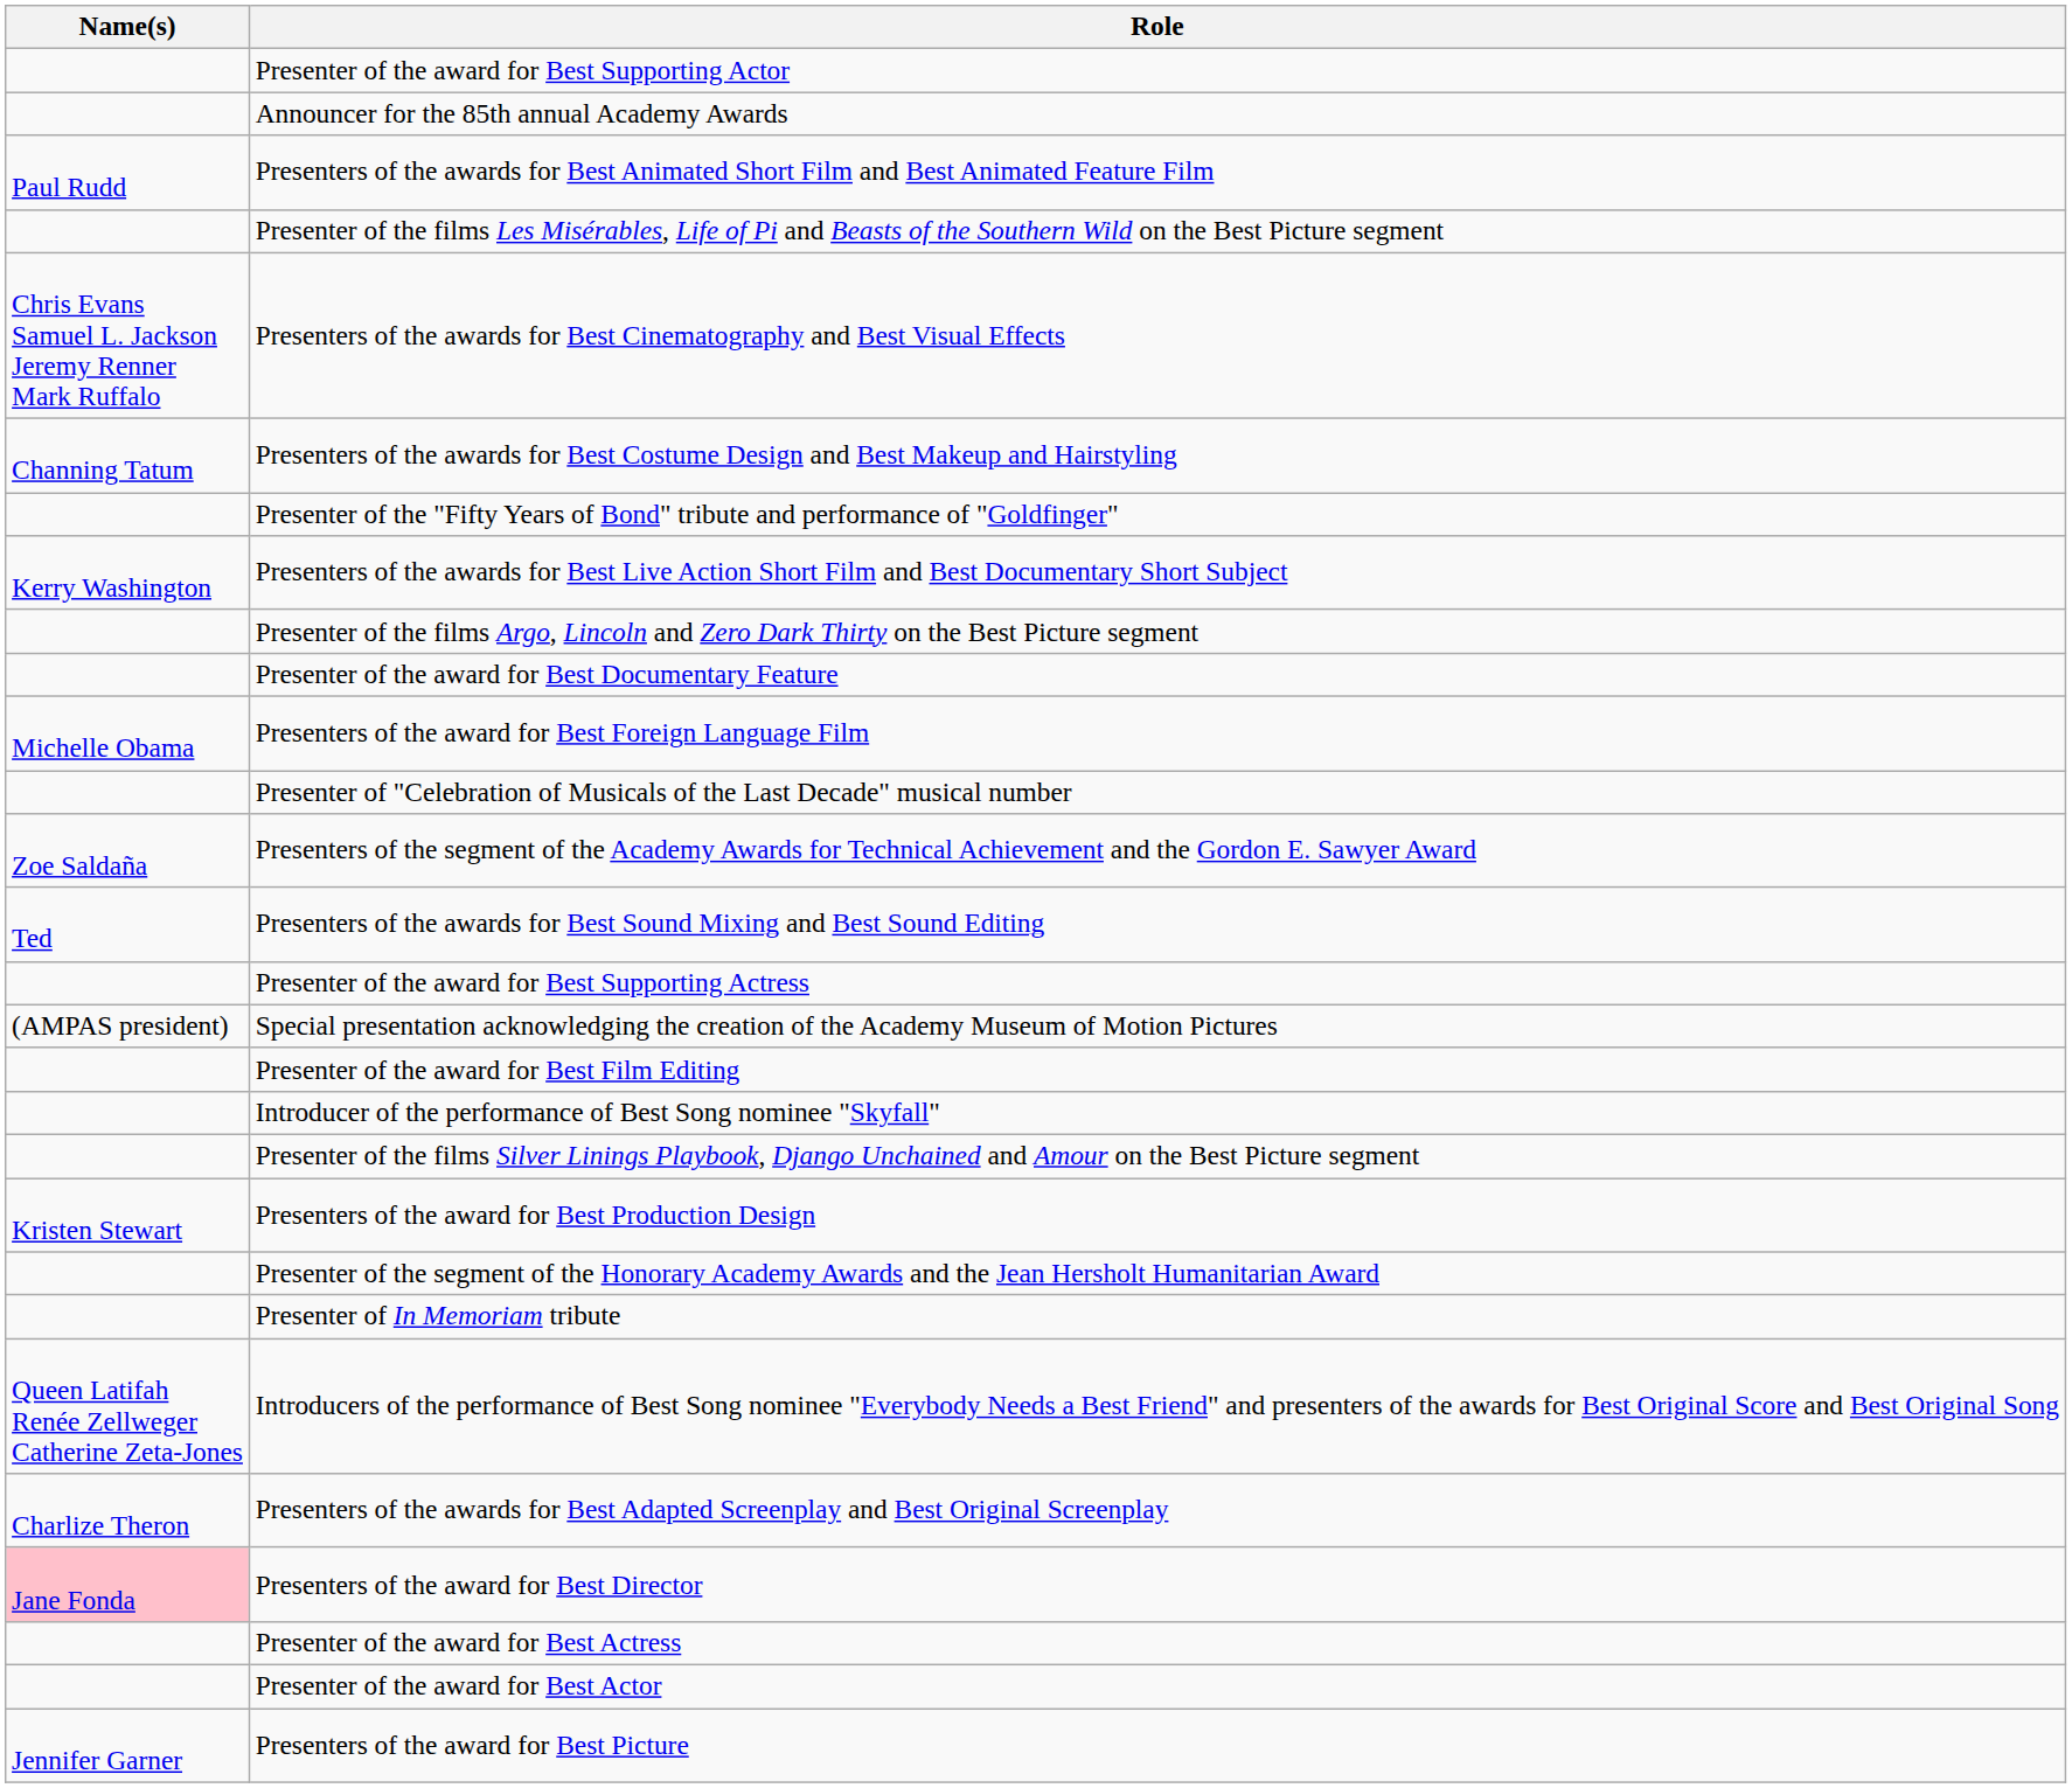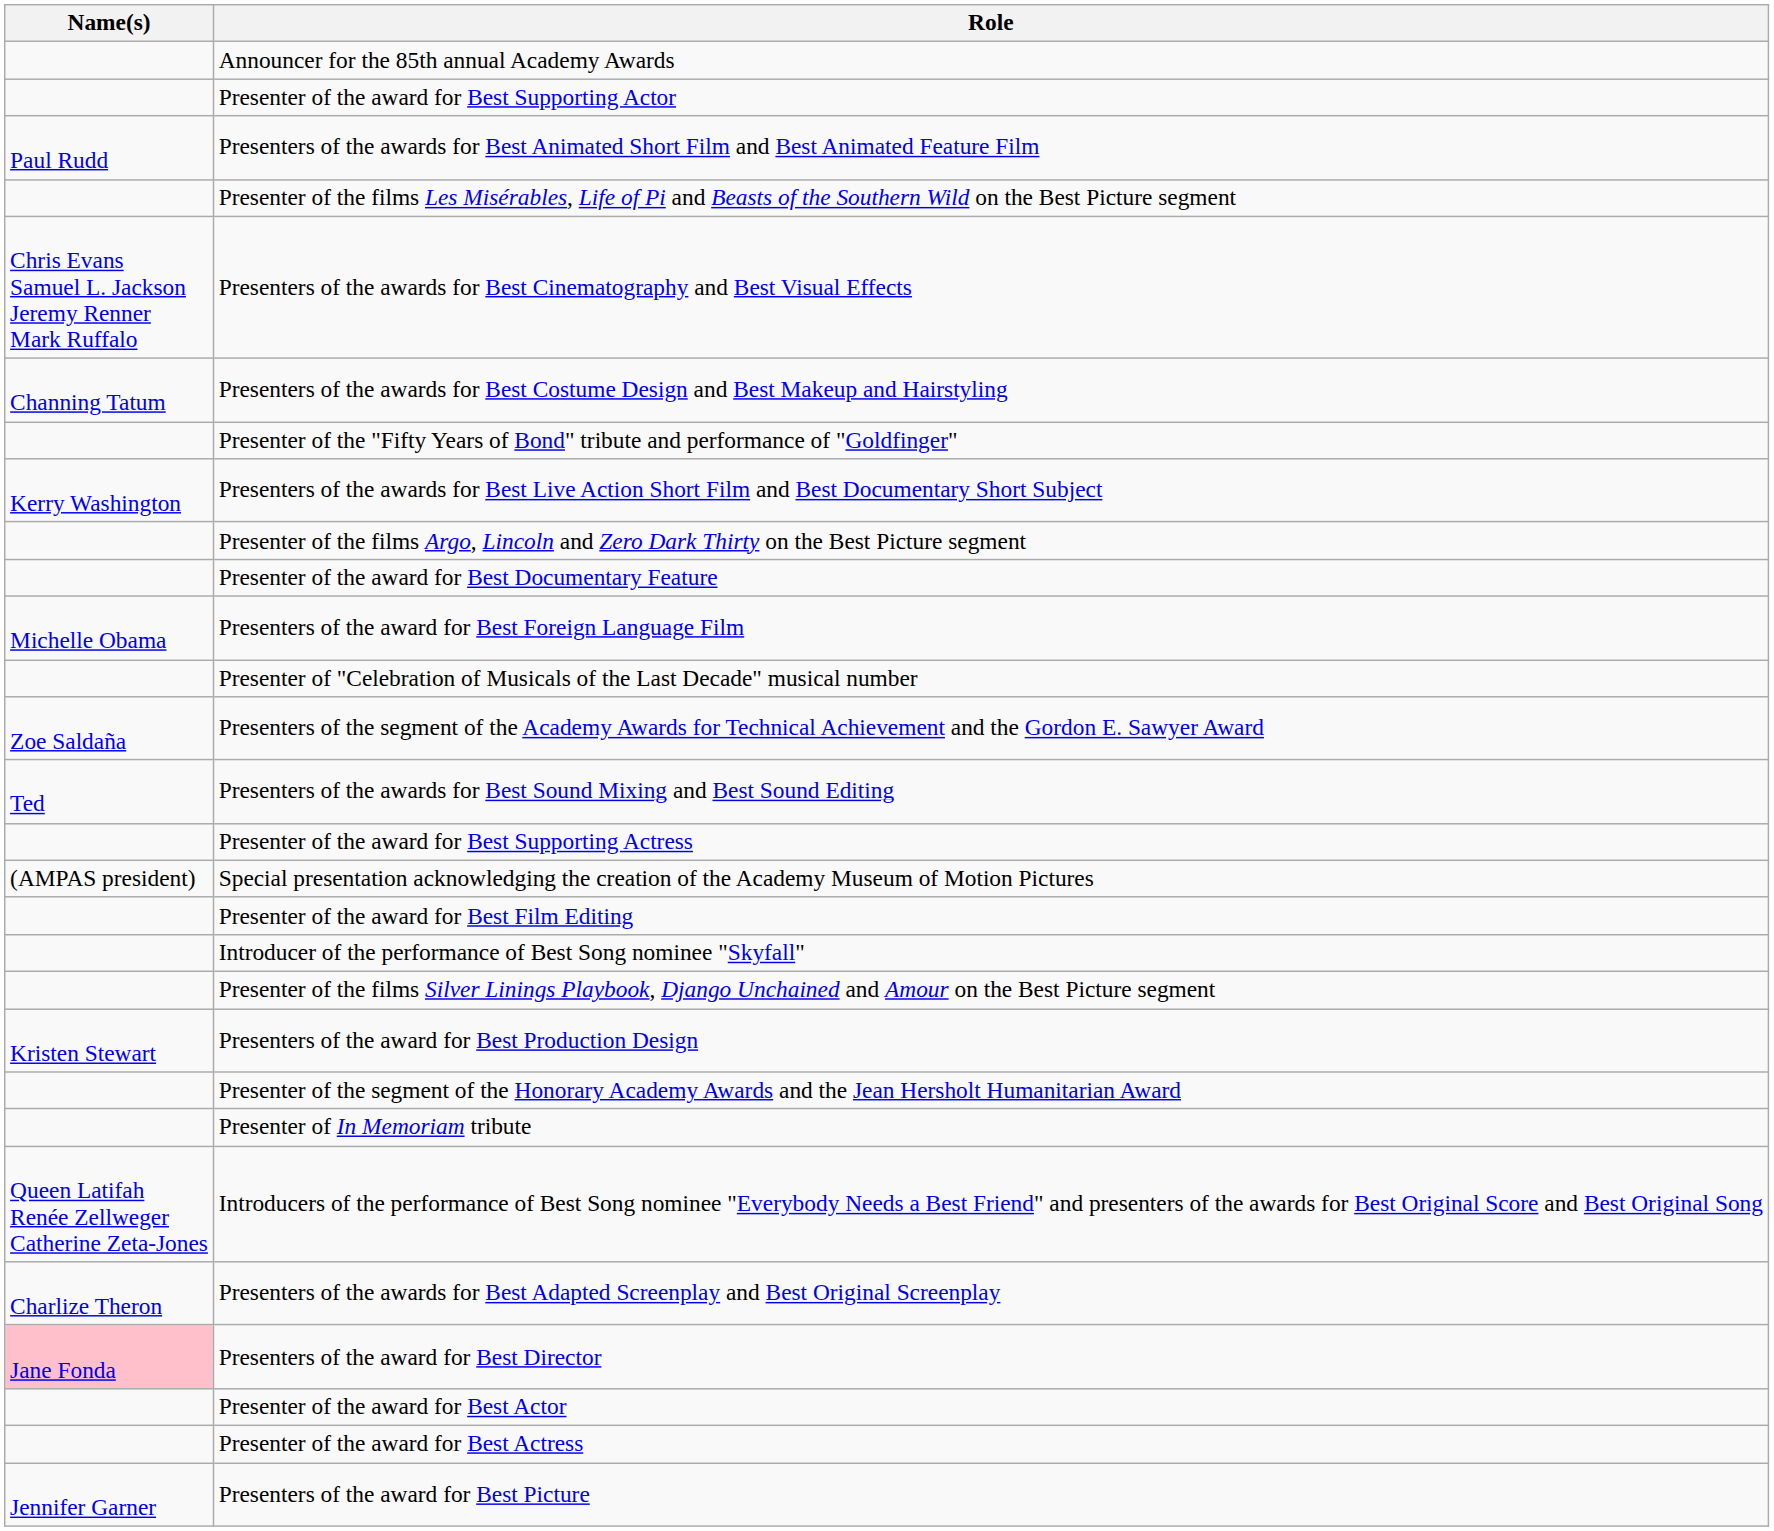 <table class="wikitable sortable">
 <tr>
 <th>Name(s)</th>
 <th>Role</th>
 </tr>
 <tr>
 <td></td>
-<td>Presenter of the award for <a href='#'>Best Supporting Actor</a></td>
+<td>Announcer for the 85th annual Academy Awards</td>
 </tr>
 <tr>
 <td></td>
-<td>Announcer for the 85th annual Academy Awards</td>
+<td>Presenter of the award for <a href='#'>Best Supporting Actor</a></td>
 </tr>
 <tr>
 <td> <br><a href='#'>Paul Rudd</a></td>
 <td>Presenters of the awards for <a href='#'>Best Animated Short Film</a> and <a href='#'>Best Animated Feature Film</a></td>
 </tr>
 <tr>
 <td></td>
 <td>Presenter of the films <em><a href='#'>Les Misérables</a></em>, <em><a href='#'>Life of Pi</a></em> and <em><a href='#'>Beasts of the Southern Wild</a></em> on the Best Picture segment</td>
 </tr>
 <tr>
 <td> <br><a href='#'>Chris Evans</a> <br><a href='#'>Samuel L. Jackson</a> <br><a href='#'>Jeremy Renner</a> <br><a href='#'>Mark Ruffalo</a></td>
 <td>Presenters of the awards for <a href='#'>Best Cinematography</a> and <a href='#'>Best Visual Effects</a></td>
 </tr>
 <tr>
 <td> <br><a href='#'>Channing Tatum</a></td>
 <td>Presenters of the awards for <a href='#'>Best Costume Design</a> and <a href='#'>Best Makeup and Hairstyling</a></td>
 </tr>
 <tr>
 <td></td>
 <td>Presenter of the "Fifty Years of <a href='#'>Bond</a>" tribute and performance of "<a href='#'>Goldfinger</a>"</td>
 </tr>
 <tr>
 <td> <br><a href='#'>Kerry Washington</a></td>
 <td>Presenters of the awards for <a href='#'>Best Live Action Short Film</a> and <a href='#'>Best Documentary Short Subject</a></td>
 </tr>
 <tr>
 <td></td>
 <td>Presenter of the films <em><a href='#'>Argo</a></em>, <em><a href='#'>Lincoln</a></em> and <em><a href='#'>Zero Dark Thirty</a></em> on the Best Picture segment</td>
 </tr>
 <tr>
 <td></td>
 <td>Presenter of the award for <a href='#'>Best Documentary Feature</a></td>
 </tr>
 <tr>
 <td> <br><a href='#'>Michelle Obama</a></td>
 <td>Presenters of the award for <a href='#'>Best Foreign Language Film</a></td>
 </tr>
 <tr>
 <td></td>
 <td>Presenter of "Celebration of Musicals of the Last Decade" musical number</td>
 </tr>
 <tr>
 <td> <br><a href='#'>Zoe Saldaña</a></td>
 <td>Presenters of the segment of the <a href='#'>Academy Awards for Technical Achievement</a> and the <a href='#'>Gordon E. Sawyer Award</a></td>
 </tr>
 <tr>
 <td> <br><a href='#'>Ted</a></td>
 <td>Presenters of the awards for <a href='#'>Best Sound Mixing</a> and <a href='#'>Best Sound Editing</a></td>
 </tr>
 <tr>
 <td></td>
 <td>Presenter of the award for <a href='#'>Best Supporting Actress</a></td>
 </tr>
 <tr>
 <td> (AMPAS president)</td>
 <td>Special presentation acknowledging the creation of the Academy Museum of Motion Pictures</td>
 </tr>
 <tr>
 <td></td>
 <td>Presenter of the award for <a href='#'>Best Film Editing</a></td>
 </tr>
 <tr>
 <td></td>
 <td>Introducer of the performance of Best Song nominee "<a href='#'>Skyfall</a>"</td>
 </tr>
 <tr>
 <td></td>
 <td>Presenter of the films <em><a href='#'>Silver Linings Playbook</a></em>, <em><a href='#'>Django Unchained</a></em> and <em><a href='#'>Amour</a></em> on the Best Picture segment</td>
 </tr>
 <tr>
 <td> <br><a href='#'>Kristen Stewart</a></td>
 <td>Presenters of the award for <a href='#'>Best Production Design</a></td>
 </tr>
 <tr>
 <td></td>
 <td>Presenter of the segment of the <a href='#'>Honorary Academy Awards</a> and the <a href='#'>Jean Hersholt Humanitarian Award</a></td>
 </tr>
 <tr>
 <td></td>
 <td>Presenter of <em><a href='#'>In Memoriam</a></em> tribute</td>
 </tr>
 <tr>
 <td> <br><a href='#'>Queen Latifah</a> <br><a href='#'>Renée Zellweger</a> <br><a href='#'>Catherine Zeta-Jones</a></td>
 <td>Introducers of the performance of Best Song nominee "<a href='#'>Everybody Needs a Best Friend</a>" and presenters of the awards for <a href='#'>Best Original Score</a> and <a href='#'>Best Original Song</a></td>
 </tr>
 <tr>
 <td> <br><a href='#'>Charlize Theron</a></td>
 <td>Presenters of the awards for <a href='#'>Best Adapted Screenplay</a> and <a href='#'>Best Original Screenplay</a></td>
 </tr>
 <tr>
 <td style="background: pink;"> <br><a href='#'>Jane Fonda</a></td>
 <td>Presenters of the award for <a href='#'>Best Director</a></td>
 </tr>
 <tr>
 <td></td>
-<td>Presenter of the award for <a href='#'>Best Actress</a></td>
+<td>Presenter of the award for <a href='#'>Best Actor</a></td>
 </tr>
 <tr>
 <td></td>
-<td>Presenter of the award for <a href='#'>Best Actor</a></td>
+<td>Presenter of the award for <a href='#'>Best Actress</a></td>
 </tr>
 <tr>
 <td> <br><a href='#'>Jennifer Garner</a></td>
 <td>Presenters of the award for <a href='#'>Best Picture</a></td>
 </tr>
 </table>
